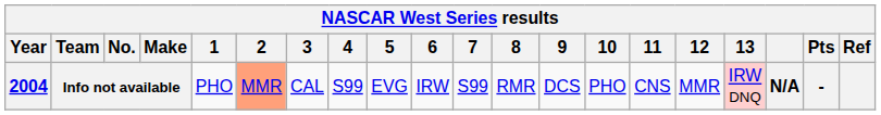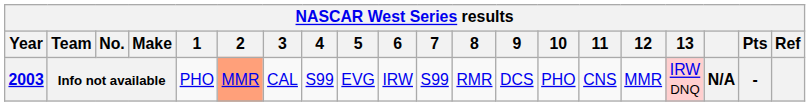 <table class="wikitable" style="text-align:center; font-size:75%">
 <tr>
 <th colspan=23><a href='#'>NASCAR West Series</a> results</th>
 </tr>
 <tr>
 <th>Year</th>
 <th>Team</th>
 <th>No.</th>
 <th>Make</th>
 <th>1</th>
 <th>2</th>
 <th>3</th>
 <th>4</th>
 <th>5</th>
 <th>6</th>
 <th>7</th>
 <th>8</th>
 <th>9</th>
 <th>10</th>
 <th>11</th>
 <th>12</th>
 <th>13</th>
 <th></th>
 <th>Pts</th>
 <th>Ref</th>
 </tr>
 <tr>
-<th><a href='#'>2004</a></th>
+<th><a href='#'>2003</a></th>
 <th colspan=3><small>Info not available</small></th>
 <td><a href='#'>PHO</a></td>
 <td style="background: lightsalmon;"><a href='#'>MMR</a></td>
 <td><a href='#'>CAL</a></td>
 <td><a href='#'>S99</a></td>
 <td><a href='#'>EVG</a></td>
 <td><a href='#'>IRW</a></td>
 <td><a href='#'>S99</a></td>
 <td><a href='#'>RMR</a></td>
 <td><a href='#'>DCS</a></td>
 <td><a href='#'>PHO</a></td>
 <td><a href='#'>CNS</a></td>
 <td><a href='#'>MMR</a></td>
 <td style="background:#FFCFCF;"><a href='#'>IRW</a><br><small>DNQ</small></td>
 <th>N/A</th>
 <th>-</th>
 <th></th>
 </tr>
 </table>
